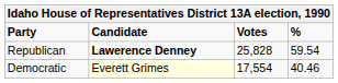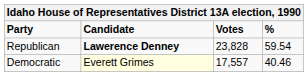 <table class="wikitable">
 <tr>
 <th colspan="4">Idaho House of Representatives District 13A election, 1990</th>
 </tr>
 <tr>
 <td><strong>Party</strong></td>
 <td><strong>Candidate</strong></td>
 <td><strong>Votes</strong></td>
 <td><strong>%</strong></td>
 </tr>
 <tr>
 <td>Republican</td>
 <td><strong>Lawerence Denney</strong></td>
-<td>25,828</td>
+<td>23,828</td>
 <td>59.54</td>
 </tr>
 <tr>
 <td>Democratic</td>
 <td style="background: lightyellow;">Everett Grimes</td>
-<td>17,554</td>
+<td>17,557</td>
 <td>40.46</td>
 </tr>
 </table>
